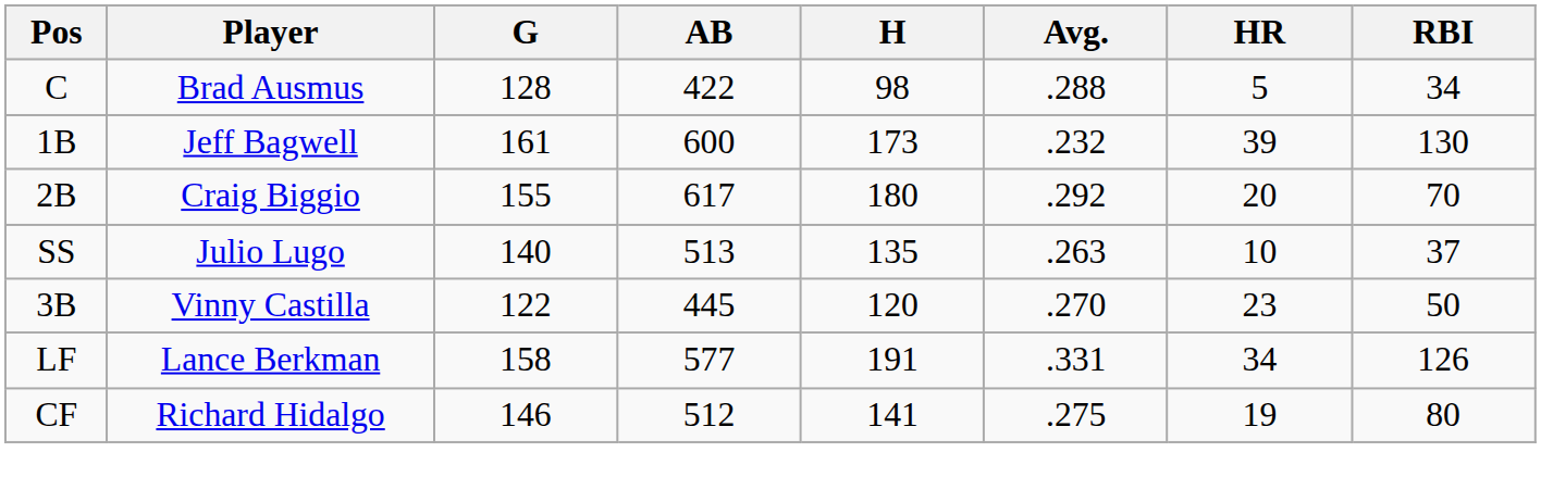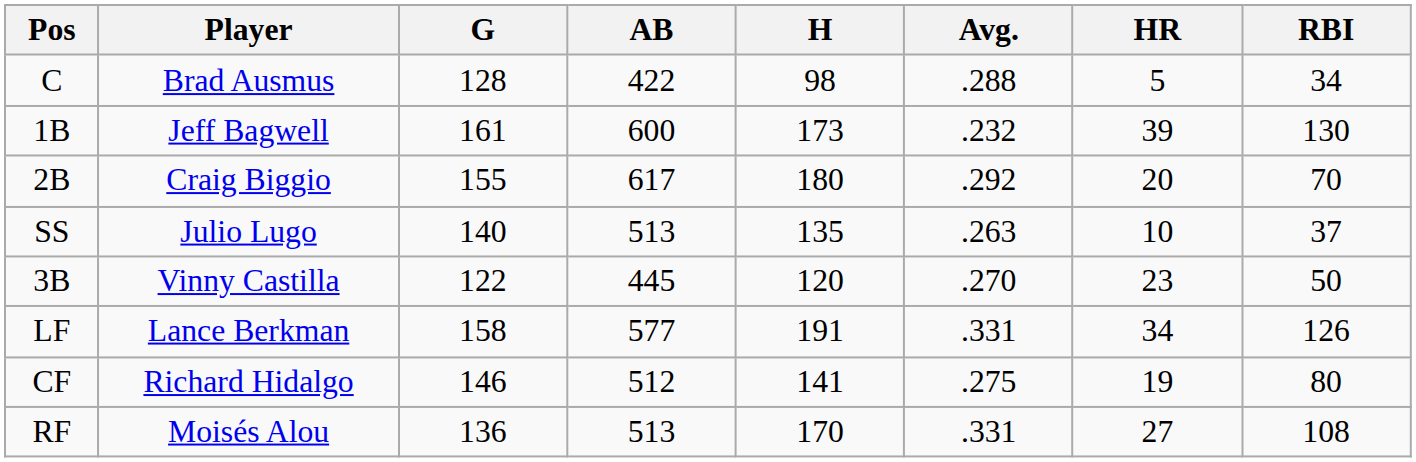 <table class="wikitable sortable">
 <tr>
 <th bgcolor="#DDDDFF" width="5%">Pos</th>
 <th bgcolor="#DDDDFF" width="16%">Player</th>
 <th bgcolor="#DDDDFF" width="9%">G</th>
 <th bgcolor="#DDDDFF" width="9%">AB</th>
 <th bgcolor="#DDDDFF" width="9%">H</th>
 <th bgcolor="#DDDDFF" width="9%">Avg.</th>
 <th bgcolor="#DDDDFF" width="9%">HR</th>
 <th bgcolor="#DDDDFF" width="9%">RBI</th>
 </tr>
 <tr align="center">
 <td>C</td>
 <td><a href='#'>Brad Ausmus</a></td>
 <td>128</td>
 <td>422</td>
 <td>98</td>
 <td>.288</td>
 <td>5</td>
 <td>34</td>
 </tr>
 <tr align="center">
 <td>1B</td>
 <td><a href='#'>Jeff Bagwell</a></td>
 <td>161</td>
 <td>600</td>
 <td>173</td>
 <td>.232</td>
 <td>39</td>
 <td>130</td>
 </tr>
 <tr align="center">
 <td>2B</td>
 <td><a href='#'>Craig Biggio</a></td>
 <td>155</td>
 <td>617</td>
 <td>180</td>
 <td>.292</td>
 <td>20</td>
 <td>70</td>
 </tr>
 <tr align="center">
 <td>SS</td>
 <td><a href='#'>Julio Lugo</a></td>
 <td>140</td>
 <td>513</td>
 <td>135</td>
 <td>.263</td>
 <td>10</td>
 <td>37</td>
 </tr>
 <tr align="center">
 <td>3B</td>
 <td><a href='#'>Vinny Castilla</a></td>
 <td>122</td>
 <td>445</td>
 <td>120</td>
 <td>.270</td>
 <td>23</td>
 <td>50</td>
 </tr>
 <tr align="center">
 <td>LF</td>
 <td><a href='#'>Lance Berkman</a></td>
 <td>158</td>
 <td>577</td>
 <td>191</td>
 <td>.331</td>
 <td>34</td>
 <td>126</td>
 </tr>
 <tr align="center">
 <td>CF</td>
 <td><a href='#'>Richard Hidalgo</a></td>
 <td>146</td>
 <td>512</td>
 <td>141</td>
 <td>.275</td>
 <td>19</td>
 <td>80</td>
 </tr>
+<tr align="center">
+<td>RF</td>
+<td><a href='#'>Moisés Alou</a></td>
+<td>136</td>
+<td>513</td>
+<td>170</td>
+<td>.331</td>
+<td>27</td>
+<td>108</td>
+</tr>
 </table>
